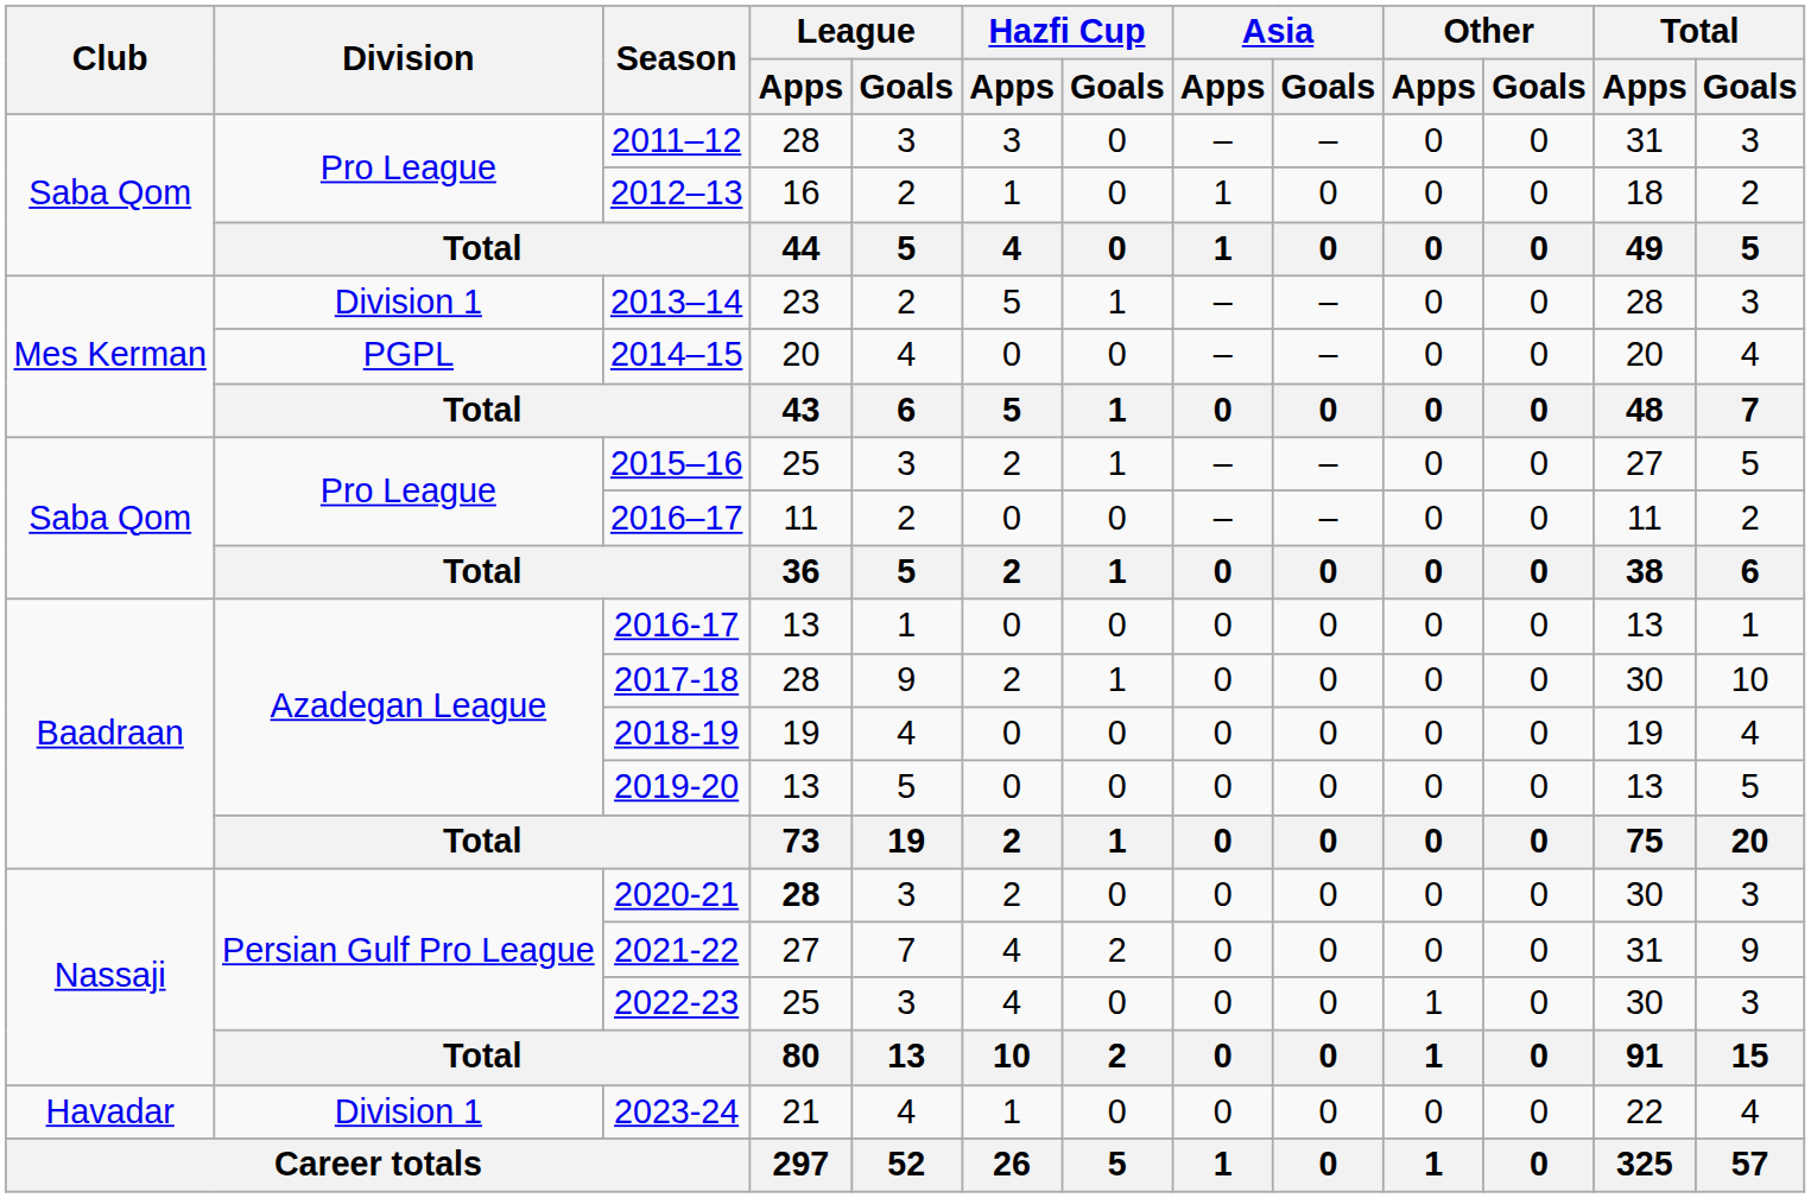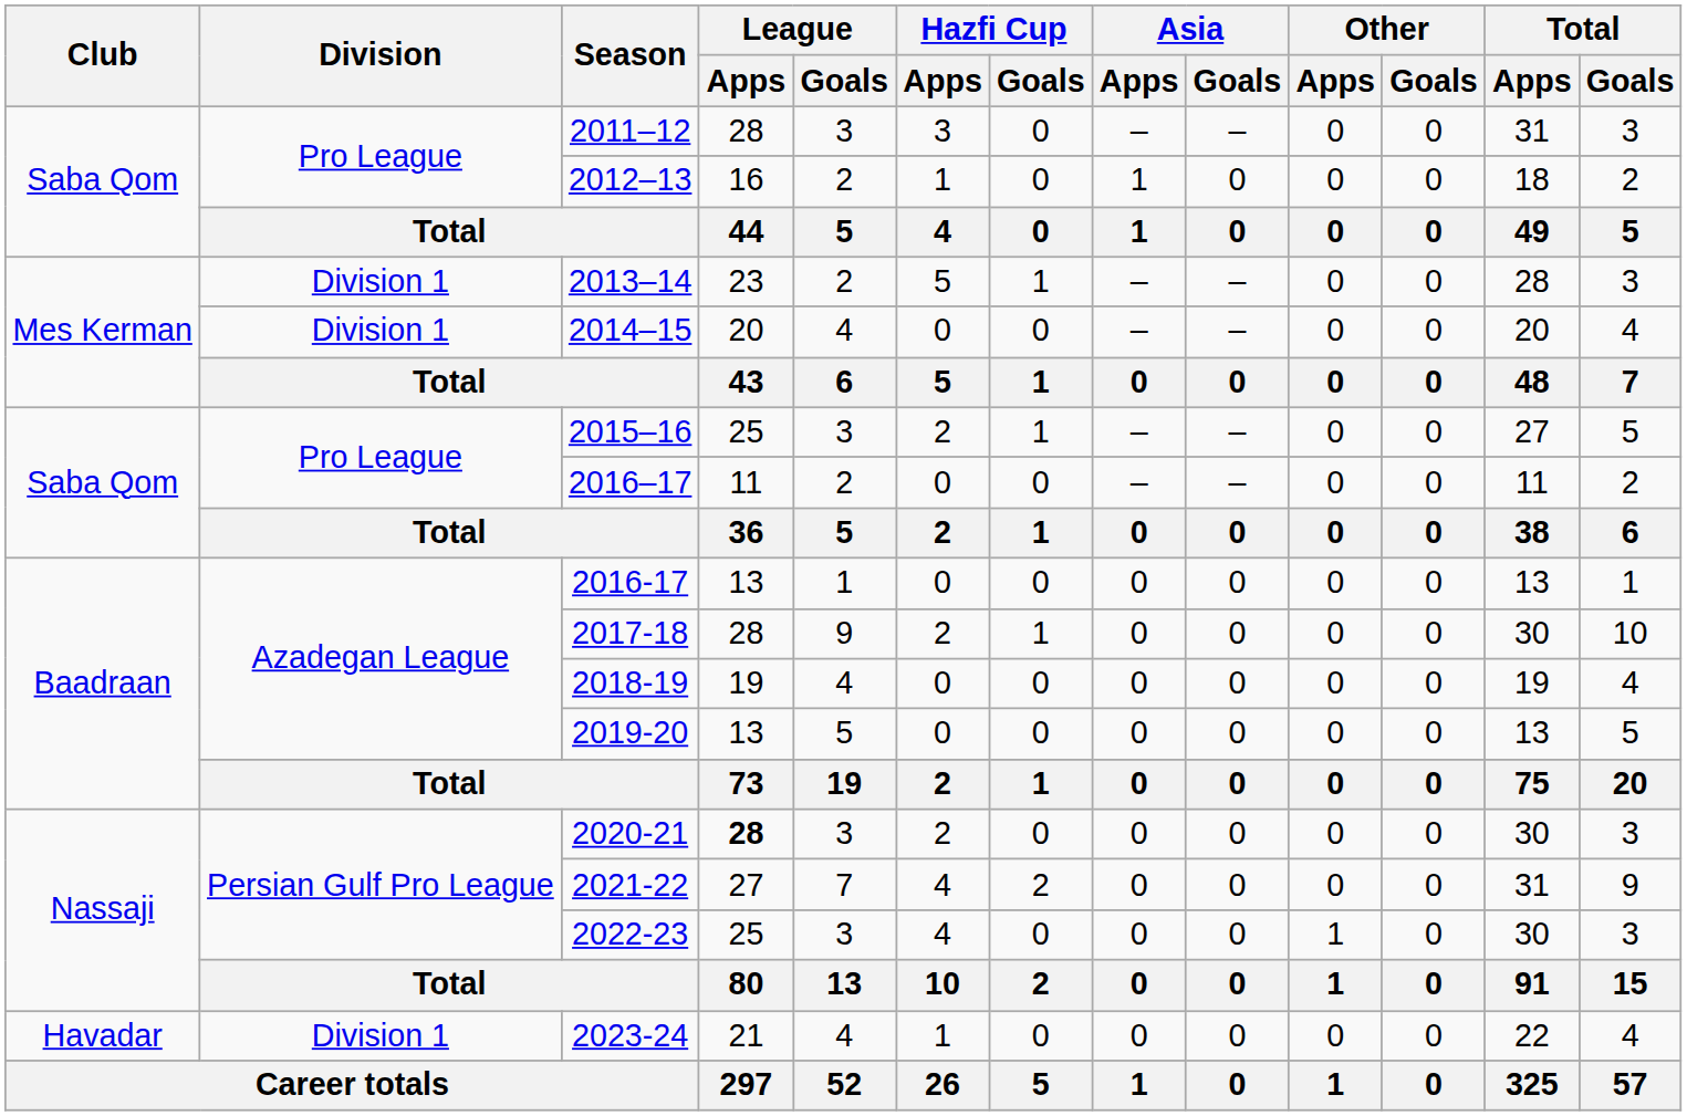 <table class="wikitable" style="text-align: center;">
 <tr>
 <th rowspan="2">Club</th>
 <th rowspan="2">Division</th>
 <th rowspan="2">Season</th>
 <th colspan="2">League</th>
 <th colspan="2"><a href='#'>Hazfi Cup</a></th>
 <th colspan="2"><a href='#'>Asia</a></th>
 <th colspan=2>Other</th>
 <th colspan="2">Total</th>
 </tr>
 <tr>
 <th>Apps</th>
 <th>Goals</th>
 <th>Apps</th>
 <th>Goals</th>
 <th>Apps</th>
 <th>Goals</th>
 <th>Apps</th>
 <th>Goals</th>
 <th>Apps</th>
 <th>Goals</th>
 </tr>
 <tr>
 <td rowspan="3"><a href='#'>Saba Qom</a></td>
 <td rowspan="2"><a href='#'>Pro League</a></td>
 <td><a href='#'>2011–12</a></td>
 <td>28</td>
 <td>3</td>
 <td>3</td>
 <td>0</td>
 <td>–</td>
 <td>–</td>
 <td>0</td>
 <td>0</td>
 <td>31</td>
 <td>3</td>
 </tr>
 <tr>
 <td><a href='#'>2012–13</a></td>
 <td>16</td>
 <td>2</td>
 <td>1</td>
 <td>0</td>
 <td>1</td>
 <td>0</td>
 <td>0</td>
 <td>0</td>
 <td>18</td>
 <td>2</td>
 </tr>
 <tr>
 <th colspan=2>Total</th>
 <th>44</th>
 <th>5</th>
 <th>4</th>
 <th>0</th>
 <th>1</th>
 <th>0</th>
 <th>0</th>
 <th>0</th>
 <th>49</th>
 <th>5</th>
 </tr>
 <tr>
 <td rowspan="3"><a href='#'>Mes Kerman</a></td>
 <td><a href='#'>Division 1</a></td>
 <td><a href='#'>2013–14</a></td>
 <td>23</td>
 <td>2</td>
 <td>5</td>
 <td>1</td>
 <td>–</td>
 <td>–</td>
 <td>0</td>
 <td>0</td>
 <td>28</td>
 <td>3</td>
 </tr>
 <tr>
-<td><a href='#'>PGPL</a></td>
+<td><a href='#'>Division 1</a></td>
 <td><a href='#'>2014–15</a></td>
 <td>20</td>
 <td>4</td>
 <td>0</td>
 <td>0</td>
 <td>–</td>
 <td>–</td>
 <td>0</td>
 <td>0</td>
 <td>20</td>
 <td>4</td>
 </tr>
 <tr>
 <th colspan=2>Total</th>
 <th>43</th>
 <th>6</th>
 <th>5</th>
 <th>1</th>
 <th>0</th>
 <th>0</th>
 <th>0</th>
 <th>0</th>
 <th>48</th>
 <th>7</th>
 </tr>
 <tr>
 <td rowspan="3"><a href='#'>Saba Qom</a></td>
 <td rowspan="2"><a href='#'>Pro League</a></td>
 <td><a href='#'>2015–16</a></td>
 <td>25</td>
 <td>3</td>
 <td>2</td>
 <td>1</td>
 <td>–</td>
 <td>–</td>
 <td>0</td>
 <td>0</td>
 <td>27</td>
 <td>5</td>
 </tr>
 <tr>
 <td><a href='#'>2016–17</a></td>
 <td>11</td>
 <td>2</td>
 <td>0</td>
 <td>0</td>
 <td>–</td>
 <td>–</td>
 <td>0</td>
 <td>0</td>
 <td>11</td>
 <td>2</td>
 </tr>
 <tr>
 <th colspan=2>Total</th>
 <th>36</th>
 <th>5</th>
 <th>2</th>
 <th>1</th>
 <th>0</th>
 <th>0</th>
 <th>0</th>
 <th>0</th>
 <th>38</th>
 <th>6</th>
 </tr>
 <tr>
 <td rowspan="5"><a href='#'>Baadraan</a></td>
 <td rowspan="4"><a href='#'>Azadegan League</a></td>
 <td><a href='#'>2016-17</a></td>
 <td>13</td>
 <td>1</td>
 <td>0</td>
 <td>0</td>
 <td>0</td>
 <td>0</td>
 <td>0</td>
 <td>0</td>
 <td>13</td>
 <td>1</td>
 </tr>
 <tr>
 <td><a href='#'>2017-18</a></td>
 <td>28</td>
 <td>9</td>
 <td>2</td>
 <td>1</td>
 <td>0</td>
 <td>0</td>
 <td>0</td>
 <td>0</td>
 <td>30</td>
 <td>10</td>
 </tr>
 <tr>
 <td><a href='#'>2018-19</a></td>
 <td>19</td>
 <td>4</td>
 <td>0</td>
 <td>0</td>
 <td>0</td>
 <td>0</td>
 <td>0</td>
 <td>0</td>
 <td>19</td>
 <td>4</td>
 </tr>
 <tr>
 <td><a href='#'>2019-20</a></td>
 <td>13</td>
 <td>5</td>
 <td>0</td>
 <td>0</td>
 <td>0</td>
 <td>0</td>
 <td>0</td>
 <td>0</td>
 <td>13</td>
 <td>5</td>
 </tr>
 <tr>
 <th colspan=2>Total</th>
 <th>73</th>
 <th>19</th>
 <th>2</th>
 <th>1</th>
 <th>0</th>
 <th>0</th>
 <th>0</th>
 <th>0</th>
 <th>75</th>
 <th>20</th>
 </tr>
 <tr>
 <td rowspan="4"><a href='#'>Nassaji</a></td>
 <td rowspan="3"><a href='#'>Persian Gulf Pro League</a></td>
 <td><a href='#'>2020-21</a></td>
 <td><strong>28</strong></td>
 <td>3</td>
 <td>2</td>
 <td>0</td>
 <td>0</td>
 <td>0</td>
 <td>0</td>
 <td>0</td>
 <td>30</td>
 <td>3</td>
 </tr>
 <tr>
 <td><a href='#'>2021-22</a></td>
 <td>27</td>
 <td>7</td>
 <td>4</td>
 <td>2</td>
 <td>0</td>
 <td>0</td>
 <td>0</td>
 <td>0</td>
 <td>31</td>
 <td>9</td>
 </tr>
 <tr>
 <td><a href='#'>2022-23</a></td>
 <td>25</td>
 <td>3</td>
 <td>4</td>
 <td>0</td>
 <td>0</td>
 <td>0</td>
 <td>1</td>
 <td>0</td>
 <td>30</td>
 <td>3</td>
 </tr>
 <tr>
 <th colspan=2>Total</th>
 <th>80</th>
 <th>13</th>
 <th>10</th>
 <th>2</th>
 <th>0</th>
 <th>0</th>
 <th>1</th>
 <th>0</th>
 <th>91</th>
 <th>15</th>
 </tr>
 <tr>
 <td><a href='#'>Havadar</a></td>
 <td><a href='#'>Division 1</a></td>
 <td><a href='#'>2023-24</a></td>
 <td>21</td>
 <td>4</td>
 <td>1</td>
 <td>0</td>
 <td>0</td>
 <td>0</td>
 <td>0</td>
 <td>0</td>
 <td>22</td>
 <td>4</td>
 </tr>
 <tr>
 <th colspan="3">Career totals</th>
 <th>297</th>
 <th>52</th>
 <th>26</th>
 <th>5</th>
 <th>1</th>
 <th>0</th>
 <th>1</th>
 <th>0</th>
 <th>325</th>
 <th>57</th>
 </tr>
 </table>
